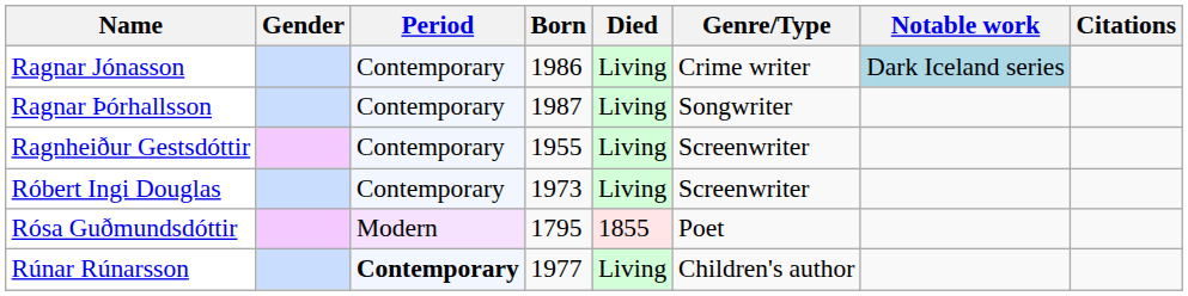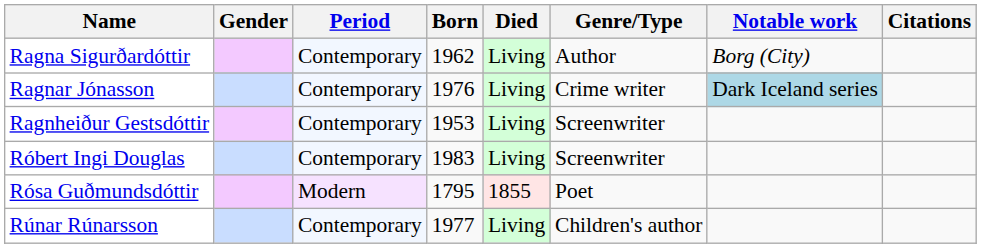 <table class="wikitable sortable sort-under" summary="The first column lists the names, starting with given name, then surname. The next column gives the gender. The next three columns give details on when the individual lived, then the specialisation of the individual, with a notable work and citations following.">
 <tr>
 <th scope="col">Name</th>
 <th scope="col">Gender</th>
 <th scope="col" class="unsortable"><a href='#'>Period</a></th>
 <th scope="col">Born</th>
 <th scope="col">Died</th>
 <th scope="col" class="unsortable" abbr="type">Genre/Type</th>
 <th class="unsortable" scope="col"><a href='#'>Notable work</a></th>
 <th scope="col" class="unsortable">Citations</th>
 </tr>
 <tr>
+<td style="background:white"><a href='#'>Ragna Sigurðardóttir</a></td>
+<td style="background:#f3c9ff"></td>
+<td style="background:#f2f7ff">Contemporary</td>
+<td>1962</td>
+<td style="background:#d3ffd8">Living</td>
+<td>Author</td>
+<td><em>Borg (City)</em></td>
+<td></td>
+</tr>
+<tr>
 <td style="background:white"><a href='#'>Ragnar Jónasson</a></td>
 <td style="background:#c9ddff"></td>
 <td style="background:#f2f7ff">Contemporary</td>
-<td>1986</td>
+<td>1976</td>
 <td style="background:#d3ffd8">Living</td>
 <td>Crime writer</td>
 <td style="background: lightblue;">Dark Iceland series</td>
 <td></td>
 </tr>
 <tr>
-<td style="background:white"><a href='#'>Ragnar Þórhallsson</a></td>
-<td style="background:#c9ddff"></td>
-<td style="background:#f2f7ff">Contemporary</td>
-<td>1987</td>
-<td style="background:#d3ffd8">Living</td>
-<td>Songwriter</td>
-<td></td>
-<td></td>
-</tr>
-<tr>
 <td style="background:white"><a href='#'>Ragnheiður Gestsdóttir</a></td>
 <td style="background:#f3c9ff"></td>
 <td style="background:#f2f7ff">Contemporary</td>
-<td>1955</td>
+<td>1953</td>
 <td style="background:#d3ffd8">Living</td>
 <td>Screenwriter</td>
 <td></td>
 <td></td>
 </tr>
 <tr>
 <td style="background:white"><a href='#'>Róbert Ingi Douglas</a></td>
 <td style="background:#c9ddff"></td>
 <td style="background:#f2f7ff">Contemporary</td>
-<td>1973</td>
+<td>1983</td>
 <td style="background:#d3ffd8">Living</td>
 <td>Screenwriter</td>
 <td></td>
 <td></td>
 </tr>
 <tr>
 <td style="background:white"><a href='#'>Rósa Guðmundsdóttir</a></td>
 <td style="background:#f3c9ff"></td>
 <td style="background:#f6e2ff">Modern</td>
 <td>1795</td>
 <td style="background:#ffe5e5">1855</td>
 <td>Poet</td>
 <td></td>
 <td></td>
 </tr>
 <tr>
 <td style="background:white"><a href='#'>Rúnar Rúnarsson</a></td>
 <td style="background:#c9ddff"></td>
-<td style="background:#f2f7ff"><strong>Contemporary</strong></td>
+<td style="background:#f2f7ff">Contemporary</td>
 <td>1977</td>
 <td style="background:#d3ffd8">Living</td>
 <td>Children's author</td>
 <td></td>
 <td></td>
 </tr>
 </table>
